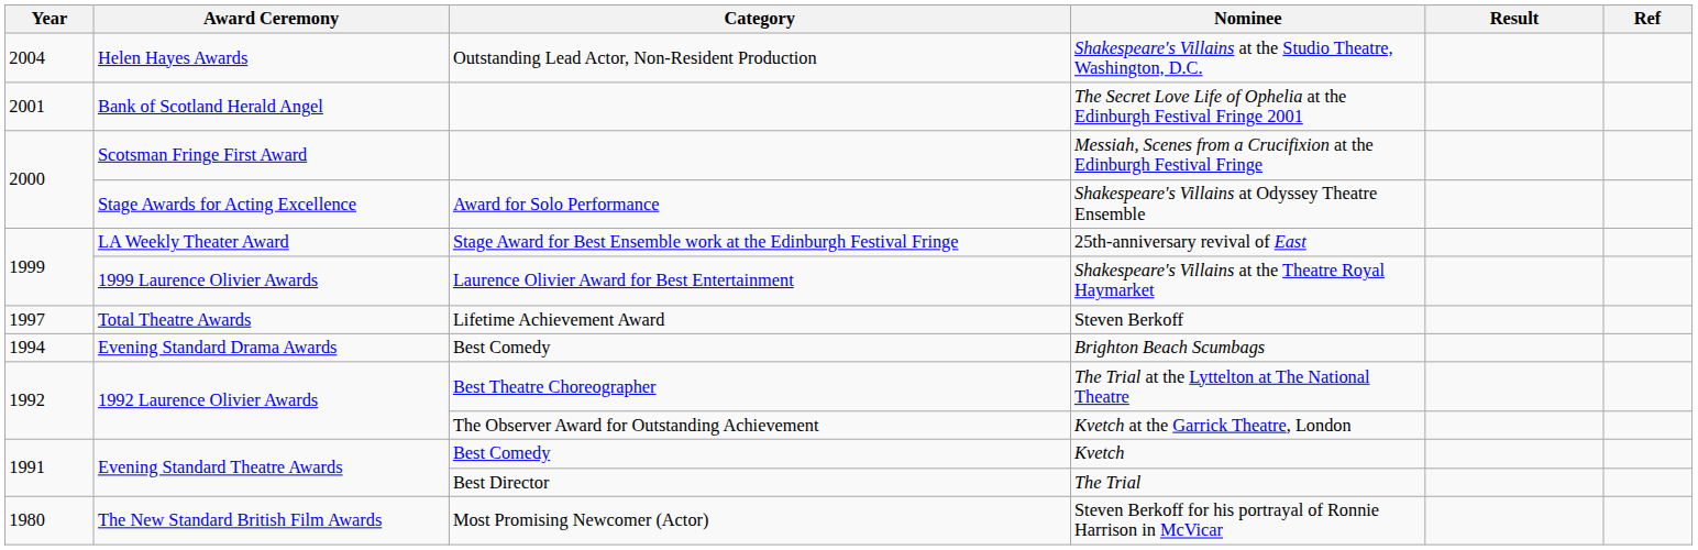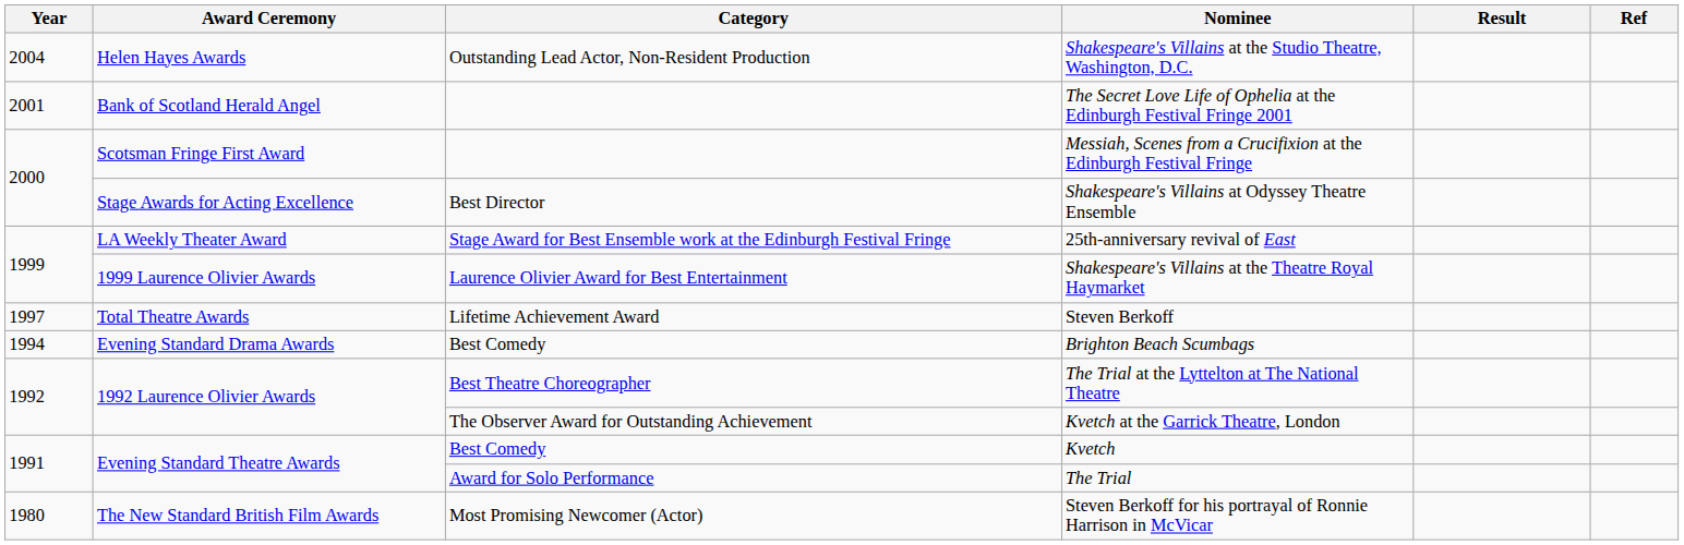 <table class="wikitable" width="95%">
 <tr>
 <th width="5%">Year</th>
 <th width="20%">Award Ceremony</th>
 <th width="35%">Category</th>
 <th width="20%">Nominee</th>
 <th width="10%">Result</th>
 <th width="5%">Ref</th>
 </tr>
 <tr>
 <td>2004</td>
 <td><a href='#'>Helen Hayes Awards</a></td>
 <td>Outstanding Lead Actor, Non-Resident Production</td>
 <td><em><a href='#'>Shakespeare's Villains</a></em> at the <a href='#'>Studio Theatre, Washington, D.C.</a></td>
 <td></td>
 <td></td>
 </tr>
 <tr>
 <td>2001</td>
 <td><a href='#'>Bank of Scotland Herald Angel</a></td>
 <td></td>
 <td><em>The Secret Love Life of Ophelia</em> at the <a href='#'>Edinburgh Festival Fringe 2001</a></td>
 <td></td>
 <td></td>
 </tr>
 <tr>
 <td rowspan=2>2000</td>
 <td><a href='#'>Scotsman Fringe First Award</a></td>
 <td></td>
 <td><em>Messiah, Scenes from a Crucifixion</em> at the <a href='#'>Edinburgh Festival Fringe</a></td>
 <td></td>
 <td></td>
 </tr>
 <tr>
 <td><a href='#'>Stage Awards for Acting Excellence</a></td>
-<td><a href='#'>Award for Solo Performance</a></td>
+<td>Best Director</td>
 <td><em>Shakespeare's Villains</em> at Odyssey Theatre Ensemble</td>
 <td></td>
 <td></td>
 </tr>
 <tr>
 <td rowspan=2>1999</td>
 <td><a href='#'>LA Weekly Theater Award</a></td>
 <td><a href='#'>Stage Award for Best Ensemble work at the Edinburgh Festival Fringe</a></td>
 <td>25th-anniversary revival of <em><a href='#'>East</a></em></td>
 <td></td>
 <td></td>
 </tr>
 <tr>
 <td><a href='#'>1999 Laurence Olivier Awards</a></td>
 <td><a href='#'>Laurence Olivier Award for Best Entertainment</a></td>
 <td><em>Shakespeare's Villains</em> at the <a href='#'>Theatre Royal Haymarket</a></td>
 <td></td>
 <td></td>
 </tr>
 <tr>
 <td>1997</td>
 <td><a href='#'>Total Theatre Awards</a></td>
 <td>Lifetime Achievement Award</td>
 <td>Steven Berkoff</td>
 <td></td>
 <td></td>
 </tr>
 <tr>
 <td>1994</td>
 <td><a href='#'>Evening Standard Drama Awards</a></td>
 <td>Best Comedy</td>
 <td><em>Brighton Beach Scumbags</em></td>
 <td></td>
 <td></td>
 </tr>
 <tr>
 <td rowspan=2>1992</td>
 <td rowspan=2><a href='#'>1992 Laurence Olivier Awards</a></td>
 <td><a href='#'>Best Theatre Choreographer</a></td>
 <td><em>The Trial</em> at the <a href='#'>Lyttelton at The National Theatre</a></td>
 <td></td>
 <td></td>
 </tr>
 <tr>
 <td>The Observer Award for Outstanding Achievement</td>
 <td><em>Kvetch</em> at the <a href='#'>Garrick Theatre</a>, London</td>
 <td></td>
 <td></td>
 </tr>
 <tr>
 <td rowspan=2>1991</td>
 <td rowspan=2><a href='#'>Evening Standard Theatre Awards</a></td>
 <td><a href='#'>Best Comedy</a></td>
 <td><em>Kvetch</em></td>
 <td></td>
 <td></td>
 </tr>
 <tr>
-<td>Best Director</td>
+<td><a href='#'>Award for Solo Performance</a></td>
 <td><em>The Trial</em></td>
 <td></td>
 <td></td>
 </tr>
 <tr>
 <td>1980</td>
 <td><a href='#'>The New Standard British Film Awards</a></td>
 <td>Most Promising Newcomer (Actor)</td>
 <td>Steven Berkoff for his portrayal of Ronnie Harrison in <a href='#'>McVicar</a></td>
 <td></td>
 <td></td>
 </tr>
 </table>
